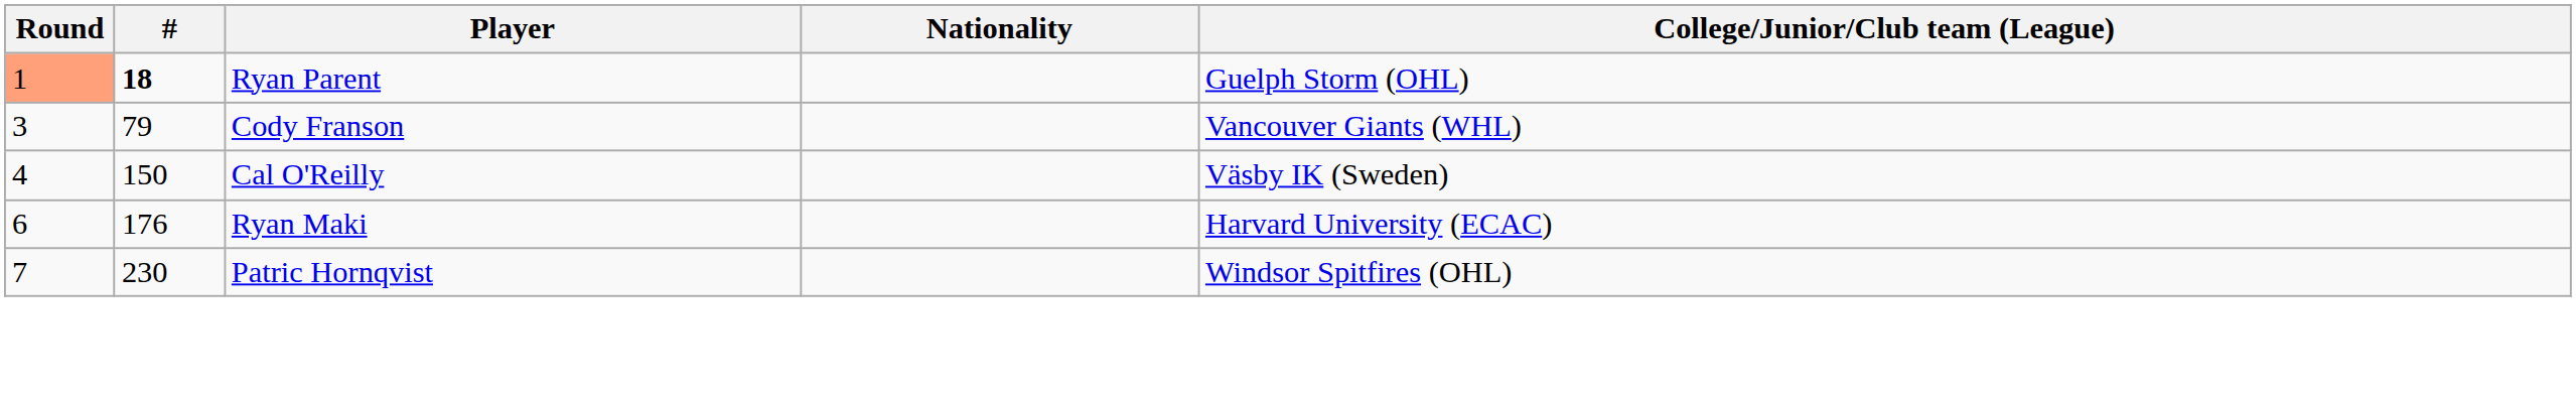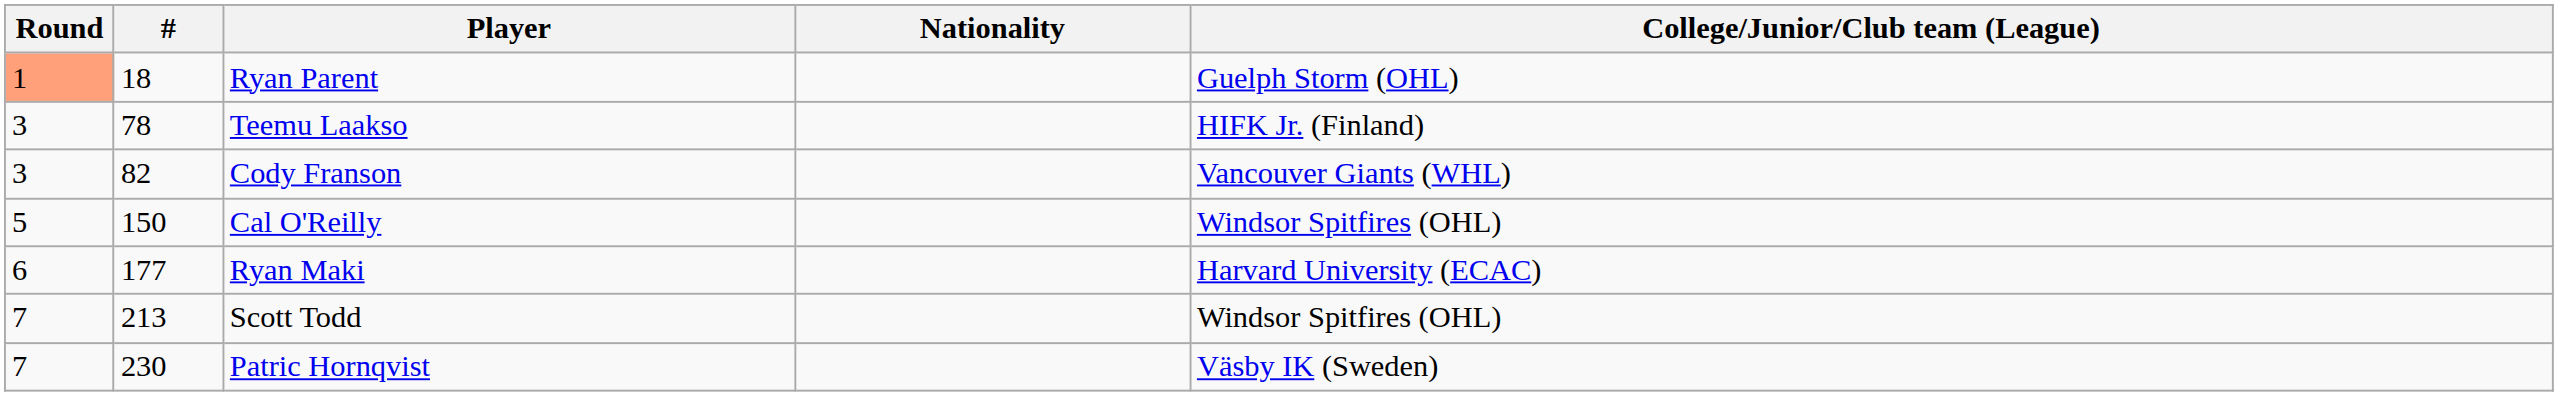 <table class="wikitable">
 <tr align="center">
 <th bgcolor="#DDDDFF" width="4.0%">Round</th>
 <th bgcolor="#DDDDFF" width="4.0%">#</th>
 <th bgcolor="#DDDDFF" width="21.0%">Player</th>
 <th bgcolor="#DDDDFF" width="14.5%">Nationality</th>
 <th bgcolor="#DDDDFF" width="50.0%">College/Junior/Club team (League)</th>
 </tr>
 <tr>
 <td style="background: lightsalmon;">1</td>
-<td><strong>18</strong></td>
+<td>18</td>
 <td><a href='#'>Ryan Parent</a></td>
 <td></td>
 <td><a href='#'>Guelph Storm</a> (<a href='#'>OHL</a>)</td>
 </tr>
 <tr>
 <td>3</td>
-<td>79</td>
+<td>78</td>
+<td><a href='#'>Teemu Laakso</a></td>
+<td></td>
+<td><a href='#'>HIFK Jr.</a> (Finland)</td>
+</tr>
+<tr>
+<td>3</td>
+<td>82</td>
 <td><a href='#'>Cody Franson</a></td>
 <td></td>
 <td><a href='#'>Vancouver Giants</a> (<a href='#'>WHL</a>)</td>
 </tr>
 <tr>
-<td>4</td>
+<td>5</td>
 <td>150</td>
 <td><a href='#'>Cal O'Reilly</a></td>
 <td></td>
-<td><a href='#'>Väsby IK</a> (Sweden)</td>
+<td><a href='#'>Windsor Spitfires</a> (OHL)</td>
 </tr>
 <tr>
 <td>6</td>
-<td>176</td>
+<td>177</td>
 <td><a href='#'>Ryan Maki</a></td>
 <td></td>
 <td><a href='#'>Harvard University</a> (<a href='#'>ECAC</a>)</td>
 </tr>
 <tr>
 <td>7</td>
+<td>213</td>
+<td>Scott Todd</td>
+<td></td>
+<td>Windsor Spitfires (OHL)</td>
+</tr>
+<tr>
+<td>7</td>
 <td>230</td>
 <td><a href='#'>Patric Hornqvist</a></td>
 <td></td>
-<td><a href='#'>Windsor Spitfires</a> (OHL)</td>
+<td><a href='#'>Väsby IK</a> (Sweden)</td>
 </tr>
 </table>
